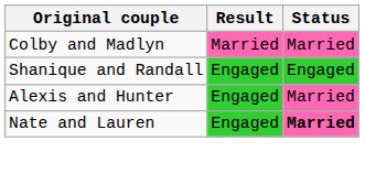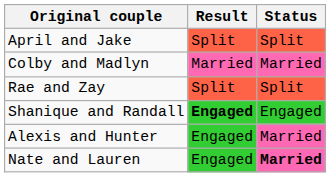 <table class="wikitable sortable">
 <tr>
 <th>Original couple</th>
 <th>Result</th>
 <th>Status</th>
 </tr>
 <tr>
+<td>April and Jake</td>
+<td bgcolor="tomato">Split</td>
+<td bgcolor="tomato">Split</td>
+</tr>
+<tr>
 <td>Colby and Madlyn</td>
 <td bgcolor="hotpink">Married</td>
 <td bgcolor="hotpink">Married</td>
 </tr>
 <tr>
+<td>Rae and Zay</td>
+<td bgcolor="tomato">Split</td>
+<td bgcolor="tomato">Split</td>
+</tr>
+<tr>
 <td>Shanique and Randall</td>
-<td bgcolor="limegreen">Engaged</td>
+<td bgcolor="limegreen"><strong>Engaged</strong></td>
 <td bgcolor="limegreen">Engaged</td>
 </tr>
 <tr>
 <td>Alexis and Hunter</td>
 <td bgcolor="limegreen">Engaged</td>
 <td bgcolor="hotpink">Married</td>
 </tr>
 <tr>
 <td>Nate and Lauren</td>
 <td bgcolor="limegreen">Engaged</td>
 <td bgcolor="hotpink"><strong>Married</strong></td>
 </tr>
 </table>
